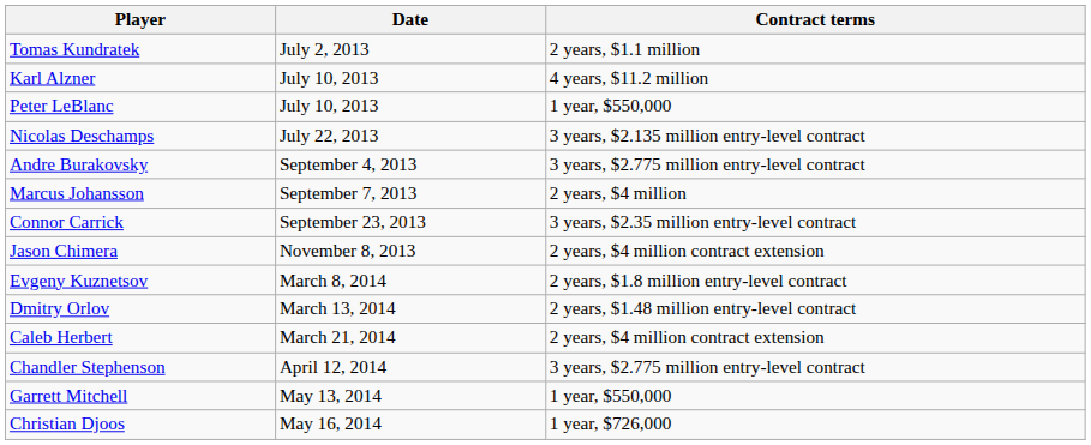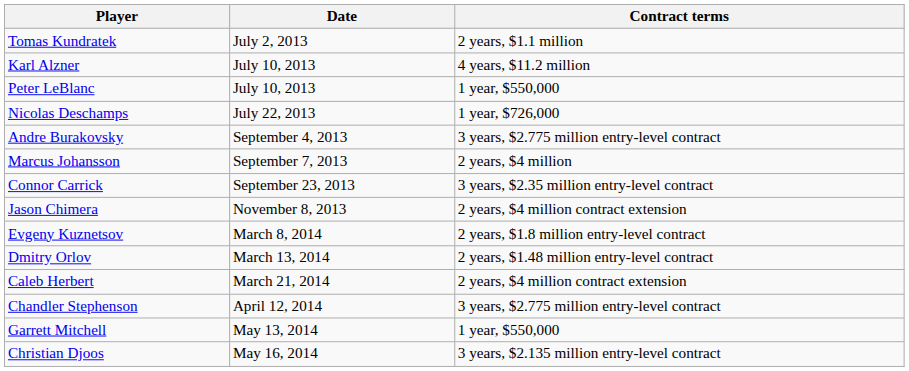 <table class="wikitable" style="width:75%;">
 <tr style="text-align:center; background:#ddd;">
 <th style="width:25%;">Player</th>
 <th style="width:25%;">Date</th>
 <th style="width:50%;">Contract terms</th>
 </tr>
 <tr>
 <td><a href='#'>Tomas Kundratek</a></td>
 <td>July 2, 2013</td>
 <td>2 years, $1.1 million</td>
 </tr>
 <tr>
 <td><a href='#'>Karl Alzner</a></td>
 <td>July 10, 2013</td>
 <td>4 years, $11.2 million</td>
 </tr>
 <tr>
 <td><a href='#'>Peter LeBlanc</a></td>
 <td>July 10, 2013</td>
 <td>1 year, $550,000</td>
 </tr>
 <tr>
 <td><a href='#'>Nicolas Deschamps</a></td>
 <td>July 22, 2013</td>
-<td>3 years, $2.135 million entry-level contract</td>
+<td>1 year, $726,000</td>
 </tr>
 <tr>
 <td><a href='#'>Andre Burakovsky</a></td>
 <td>September 4, 2013</td>
 <td>3 years, $2.775 million entry-level contract</td>
 </tr>
 <tr>
 <td><a href='#'>Marcus Johansson</a></td>
 <td>September 7, 2013</td>
 <td>2 years, $4 million</td>
 </tr>
 <tr>
 <td><a href='#'>Connor Carrick</a></td>
 <td>September 23, 2013</td>
 <td>3 years, $2.35 million entry-level contract</td>
 </tr>
 <tr>
 <td><a href='#'>Jason Chimera</a></td>
 <td>November 8, 2013</td>
 <td>2 years, $4 million contract extension</td>
 </tr>
 <tr>
 <td><a href='#'>Evgeny Kuznetsov</a></td>
 <td>March 8, 2014</td>
 <td>2 years, $1.8 million entry-level contract</td>
 </tr>
 <tr>
 <td><a href='#'>Dmitry Orlov</a></td>
 <td>March 13, 2014</td>
 <td>2 years, $1.48 million entry-level contract</td>
 </tr>
 <tr>
 <td><a href='#'>Caleb Herbert</a></td>
 <td>March 21, 2014</td>
 <td>2 years, $4 million contract extension</td>
 </tr>
 <tr>
 <td><a href='#'>Chandler Stephenson</a></td>
 <td>April 12, 2014</td>
 <td>3 years, $2.775 million entry-level contract</td>
 </tr>
 <tr>
 <td><a href='#'>Garrett Mitchell</a></td>
 <td>May 13, 2014</td>
 <td>1 year, $550,000</td>
 </tr>
 <tr>
 <td><a href='#'>Christian Djoos</a></td>
 <td>May 16, 2014</td>
-<td>1 year, $726,000</td>
+<td>3 years, $2.135 million entry-level contract</td>
 </tr>
 </table>
